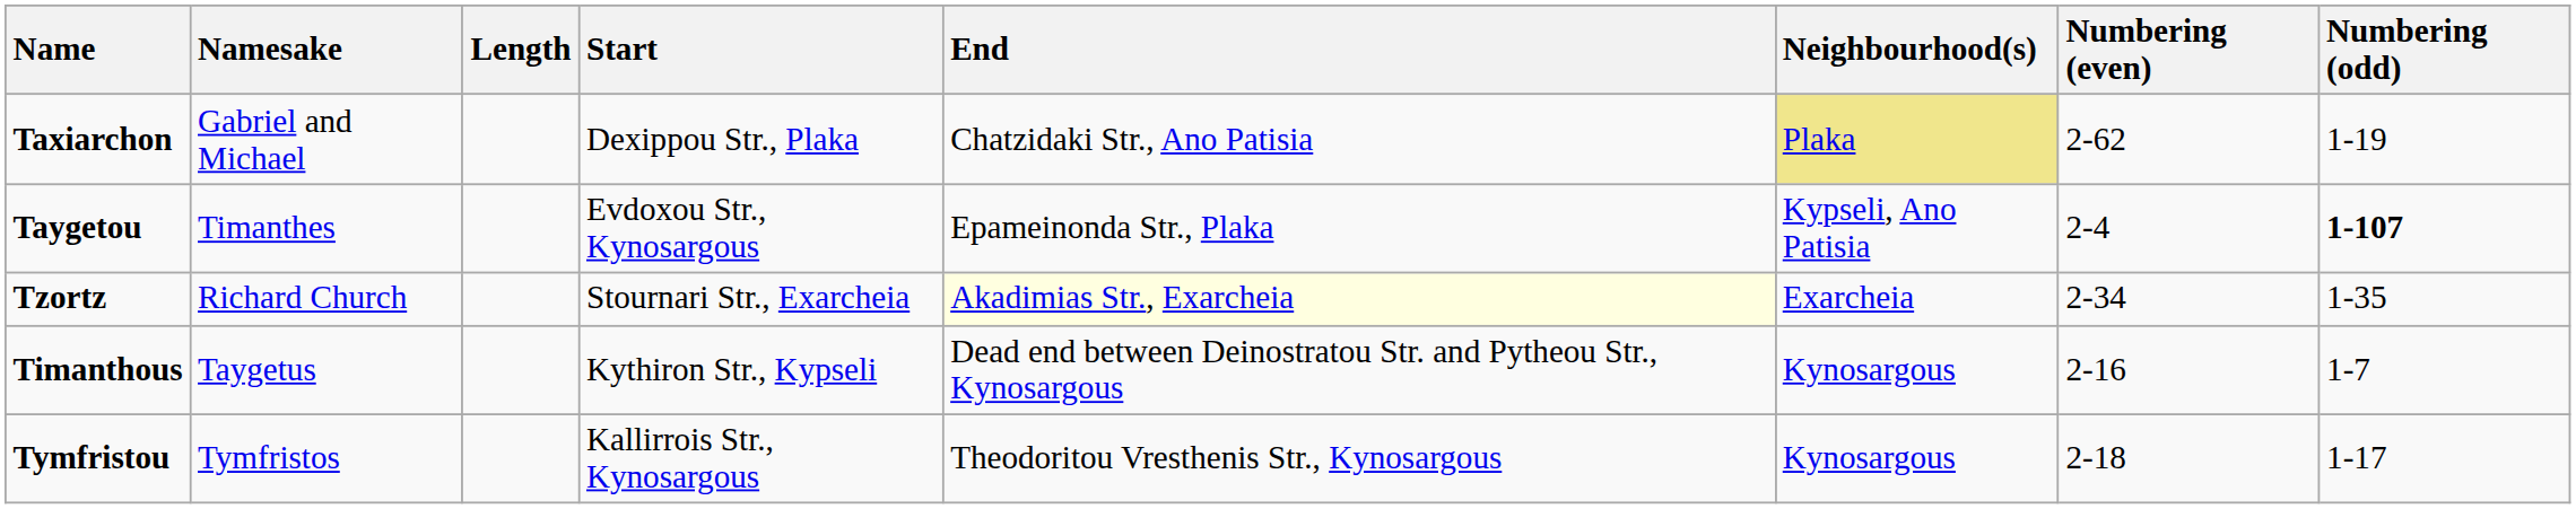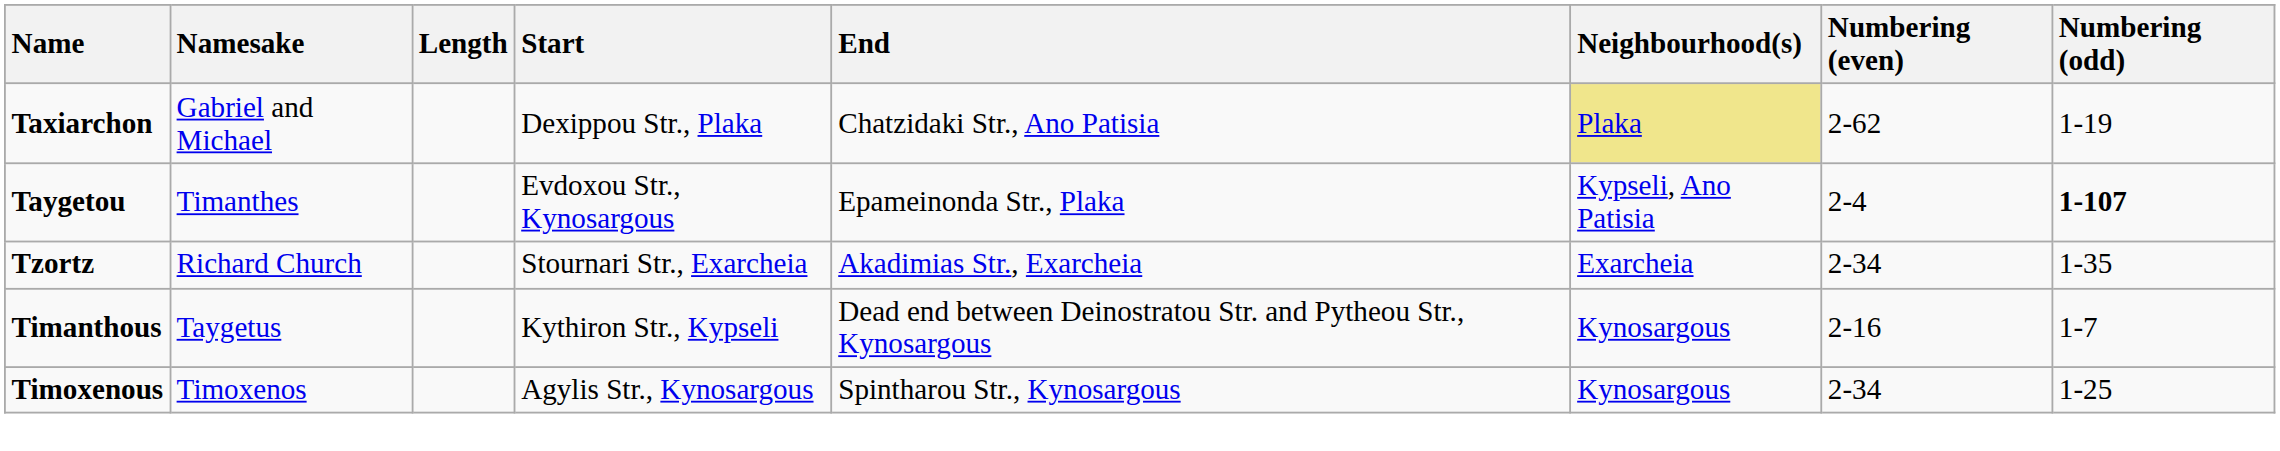 <table class="wikitable sortable">
 <tr>
 <th style="text-align:left;">Name</th>
 <th style="text-align:left;">Namesake</th>
 <th style="text-align:left;">Length</th>
 <th style="text-align:left;">Start</th>
 <th style="text-align:left;">End</th>
 <th style="text-align:left;">Neighbourhood(s)</th>
 <th style="text-align:left;">Numbering (even)</th>
 <th style="text-align:left;">Numbering (odd)</th>
 </tr>
 <tr class="sort">
 <td><strong>Taxiarchon</strong><br></td>
 <td><a href='#'>Gabriel</a> and <a href='#'>Michael</a></td>
 <td></td>
 <td>Dexippou Str., <a href='#'>Plaka</a></td>
 <td>Chatzidaki Str., <a href='#'>Ano Patisia</a></td>
 <td style="background: khaki;"><a href='#'>Plaka</a></td>
 <td>2-62</td>
 <td>1-19</td>
 </tr>
 <tr>
 <td><strong>Taygetou</strong><br></td>
 <td><a href='#'>Timanthes</a></td>
 <td></td>
 <td>Evdoxou Str., <a href='#'>Kynosargous</a></td>
 <td>Epameinonda Str., <a href='#'>Plaka</a></td>
 <td><a href='#'>Kypseli</a>, <a href='#'>Ano Patisia</a></td>
 <td>2-4</td>
 <td><strong>1-107</strong></td>
 </tr>
 <tr>
 <td><strong>Tzortz</strong><br></td>
 <td><a href='#'>Richard Church</a></td>
 <td></td>
 <td>Stournari Str., <a href='#'>Exarcheia</a></td>
-<td style="background: lightyellow;"><a href='#'>Akadimias Str.</a>, <a href='#'>Exarcheia</a></td>
+<td><a href='#'>Akadimias Str.</a>, <a href='#'>Exarcheia</a></td>
 <td><a href='#'>Exarcheia</a></td>
 <td>2-34</td>
 <td>1-35</td>
 </tr>
 <tr>
 <td><strong>Timanthous</strong><br></td>
 <td><a href='#'>Taygetus</a></td>
 <td></td>
 <td>Kythiron Str., <a href='#'>Kypseli</a></td>
 <td>Dead end between Deinostratou Str. and Pytheou Str., <a href='#'>Kynosargous</a></td>
 <td><a href='#'>Kynosargous</a></td>
 <td>2-16</td>
 <td>1-7</td>
 </tr>
 <tr>
-<td><strong>Tymfristou</strong><br></td>
-<td><a href='#'>Tymfristos</a></td>
+<td><strong>Timoxenous</strong><br></td>
+<td><a href='#'>Timoxenos</a></td>
 <td></td>
-<td>Kallirrois Str., <a href='#'>Kynosargous</a></td>
-<td>Theodoritou Vresthenis Str., <a href='#'>Kynosargous</a></td>
+<td>Agylis Str., <a href='#'>Kynosargous</a></td>
+<td>Spintharou Str., <a href='#'>Kynosargous</a></td>
 <td><a href='#'>Kynosargous</a></td>
-<td>2-18</td>
-<td>1-17</td>
+<td>2-34</td>
+<td>1-25</td>
 </tr>
 </table>
